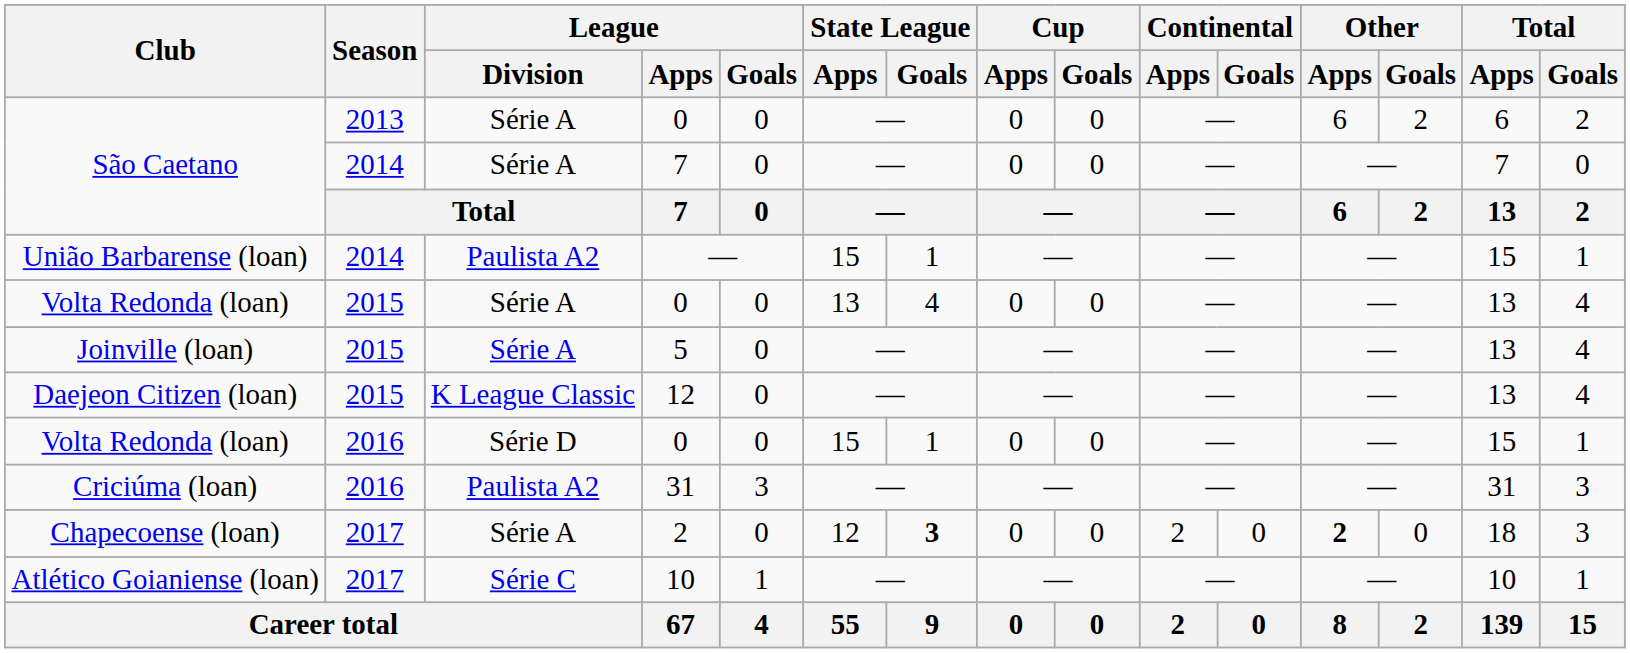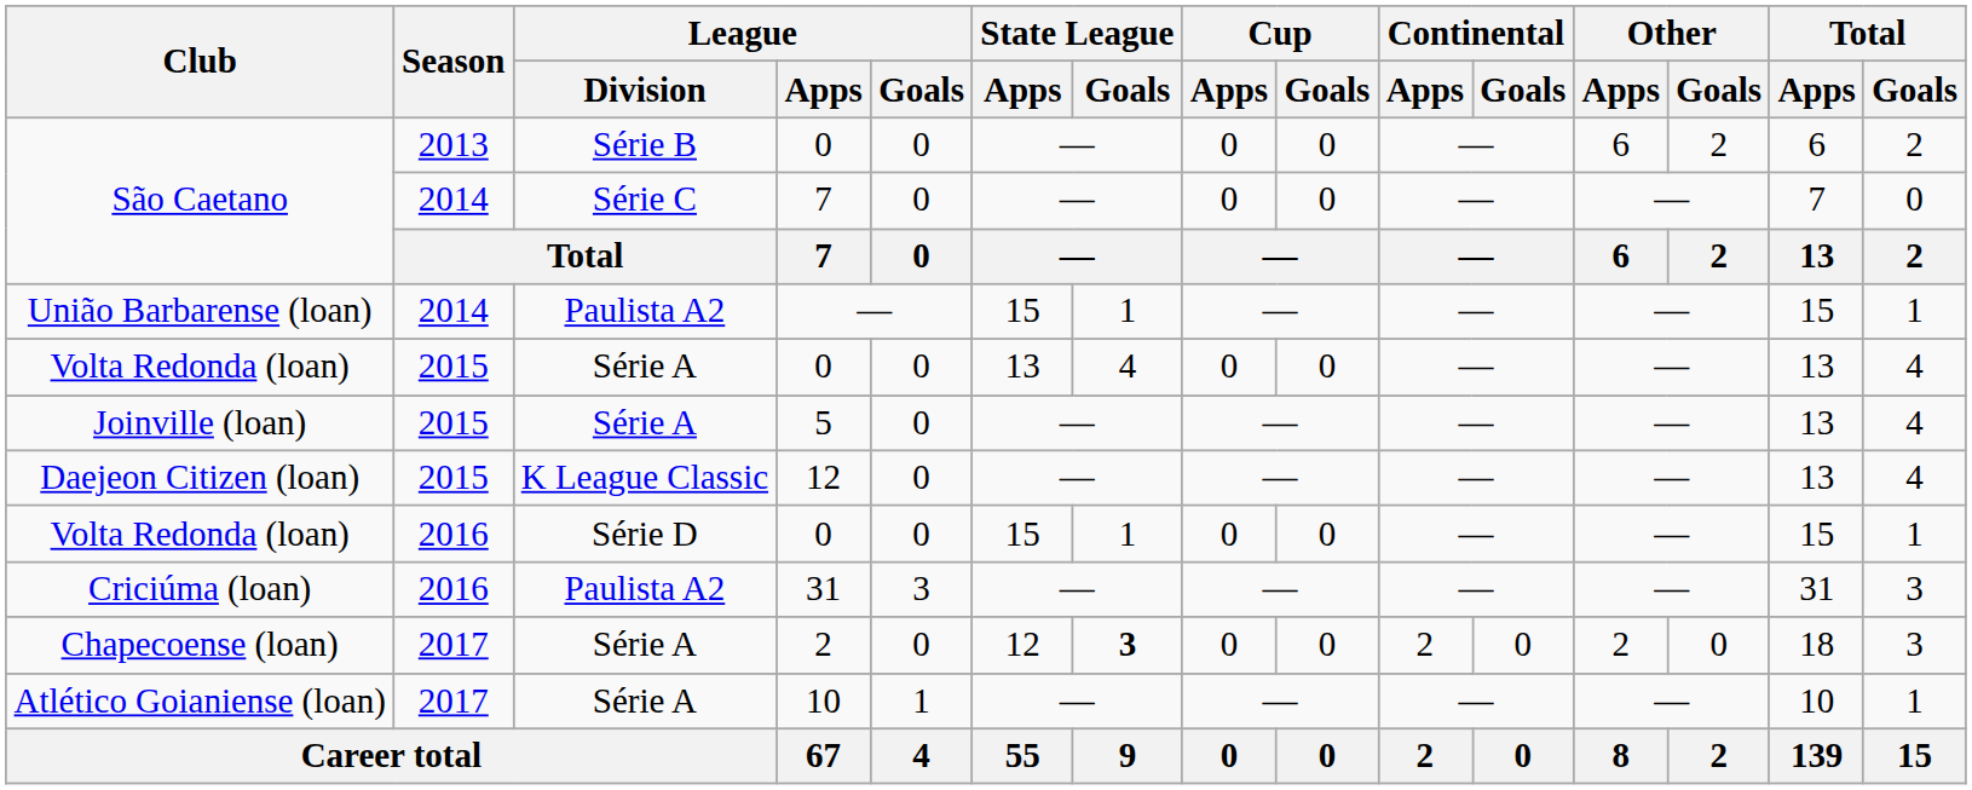 <table class="wikitable" style="text-align: center;">
 <tr>
 <th rowspan="2">Club</th>
 <th rowspan="2">Season</th>
 <th colspan="3">League</th>
 <th colspan="2">State League</th>
 <th colspan="2">Cup</th>
 <th colspan="2">Continental</th>
 <th colspan="2">Other</th>
 <th colspan="2">Total</th>
 </tr>
 <tr>
 <th>Division</th>
 <th>Apps</th>
 <th>Goals</th>
 <th>Apps</th>
 <th>Goals</th>
 <th>Apps</th>
 <th>Goals</th>
 <th>Apps</th>
 <th>Goals</th>
 <th>Apps</th>
 <th>Goals</th>
 <th>Apps</th>
 <th>Goals</th>
 </tr>
 <tr>
 <td rowspan="3" valign="center"><a href='#'>São Caetano</a></td>
 <td><a href='#'>2013</a></td>
-<td>Série A</td>
+<td><a href='#'>Série B</a></td>
 <td>0</td>
 <td>0</td>
 <td colspan="2">—</td>
 <td>0</td>
 <td>0</td>
 <td colspan="2">—</td>
 <td>6</td>
 <td>2</td>
 <td>6</td>
 <td>2</td>
 </tr>
 <tr>
 <td><a href='#'>2014</a></td>
-<td>Série A</td>
+<td><a href='#'>Série C</a></td>
 <td>7</td>
 <td>0</td>
 <td colspan="2">—</td>
 <td>0</td>
 <td>0</td>
 <td colspan="2">—</td>
 <td colspan="2">—</td>
 <td>7</td>
 <td>0</td>
 </tr>
 <tr>
 <th colspan="2">Total</th>
 <th>7</th>
 <th>0</th>
 <th colspan="2">—</th>
 <th colspan="2">—</th>
 <th colspan="2">—</th>
 <th>6</th>
 <th>2</th>
 <th>13</th>
 <th>2</th>
 </tr>
 <tr>
 <td valign="center"><a href='#'>União Barbarense</a> (loan)</td>
 <td><a href='#'>2014</a></td>
 <td><a href='#'>Paulista A2</a></td>
 <td colspan="2">—</td>
 <td>15</td>
 <td>1</td>
 <td colspan="2">—</td>
 <td colspan="2">—</td>
 <td colspan="2">—</td>
 <td>15</td>
 <td>1</td>
 </tr>
 <tr>
 <td valign="center"><a href='#'>Volta Redonda</a> (loan)</td>
 <td><a href='#'>2015</a></td>
 <td>Série A</td>
 <td>0</td>
 <td>0</td>
 <td>13</td>
 <td>4</td>
 <td>0</td>
 <td>0</td>
 <td colspan="2">—</td>
 <td colspan="2">—</td>
 <td>13</td>
 <td>4</td>
 </tr>
 <tr>
 <td valign="center"><a href='#'>Joinville</a> (loan)</td>
 <td><a href='#'>2015</a></td>
 <td><a href='#'>Série A</a></td>
 <td>5</td>
 <td>0</td>
 <td colspan="2">—</td>
 <td colspan="2">—</td>
 <td colspan="2">—</td>
 <td colspan="2">—</td>
 <td>13</td>
 <td>4</td>
 </tr>
 <tr>
 <td valign="center"><a href='#'>Daejeon Citizen</a> (loan)</td>
 <td><a href='#'>2015</a></td>
 <td><a href='#'>K League Classic</a></td>
 <td>12</td>
 <td>0</td>
 <td colspan="2">—</td>
 <td colspan="2">—</td>
 <td colspan="2">—</td>
 <td colspan="2">—</td>
 <td>13</td>
 <td>4</td>
 </tr>
 <tr>
 <td valign="center"><a href='#'>Volta Redonda</a> (loan)</td>
 <td><a href='#'>2016</a></td>
 <td>Série D</td>
 <td>0</td>
 <td>0</td>
 <td>15</td>
 <td>1</td>
 <td>0</td>
 <td>0</td>
 <td colspan="2">—</td>
 <td colspan="2">—</td>
 <td>15</td>
 <td>1</td>
 </tr>
 <tr>
 <td valign="center"><a href='#'>Criciúma</a> (loan)</td>
 <td><a href='#'>2016</a></td>
 <td><a href='#'>Paulista A2</a></td>
 <td>31</td>
 <td>3</td>
 <td colspan="2">—</td>
 <td colspan="2">—</td>
 <td colspan="2">—</td>
 <td colspan="2">—</td>
 <td>31</td>
 <td>3</td>
 </tr>
 <tr>
 <td valign="center"><a href='#'>Chapecoense</a> (loan)</td>
 <td><a href='#'>2017</a></td>
 <td>Série A</td>
 <td>2</td>
 <td>0</td>
 <td>12</td>
 <td><strong>3</strong></td>
 <td>0</td>
 <td>0</td>
 <td>2</td>
 <td>0</td>
-<td><strong>2</strong></td>
+<td>2</td>
 <td>0</td>
 <td>18</td>
 <td>3</td>
 </tr>
 <tr>
 <td valign="center"><a href='#'>Atlético Goianiense</a> (loan)</td>
 <td><a href='#'>2017</a></td>
-<td><a href='#'>Série C</a></td>
+<td>Série A</td>
 <td>10</td>
 <td>1</td>
 <td colspan="2">—</td>
 <td colspan="2">—</td>
 <td colspan="2">—</td>
 <td colspan="2">—</td>
 <td>10</td>
 <td>1</td>
 </tr>
 <tr>
 <th colspan="3"><strong>Career total</strong></th>
 <th>67</th>
 <th>4</th>
 <th>55</th>
 <th>9</th>
 <th>0</th>
 <th>0</th>
 <th>2</th>
 <th>0</th>
 <th>8</th>
 <th>2</th>
 <th>139</th>
 <th>15</th>
 </tr>
 </table>
